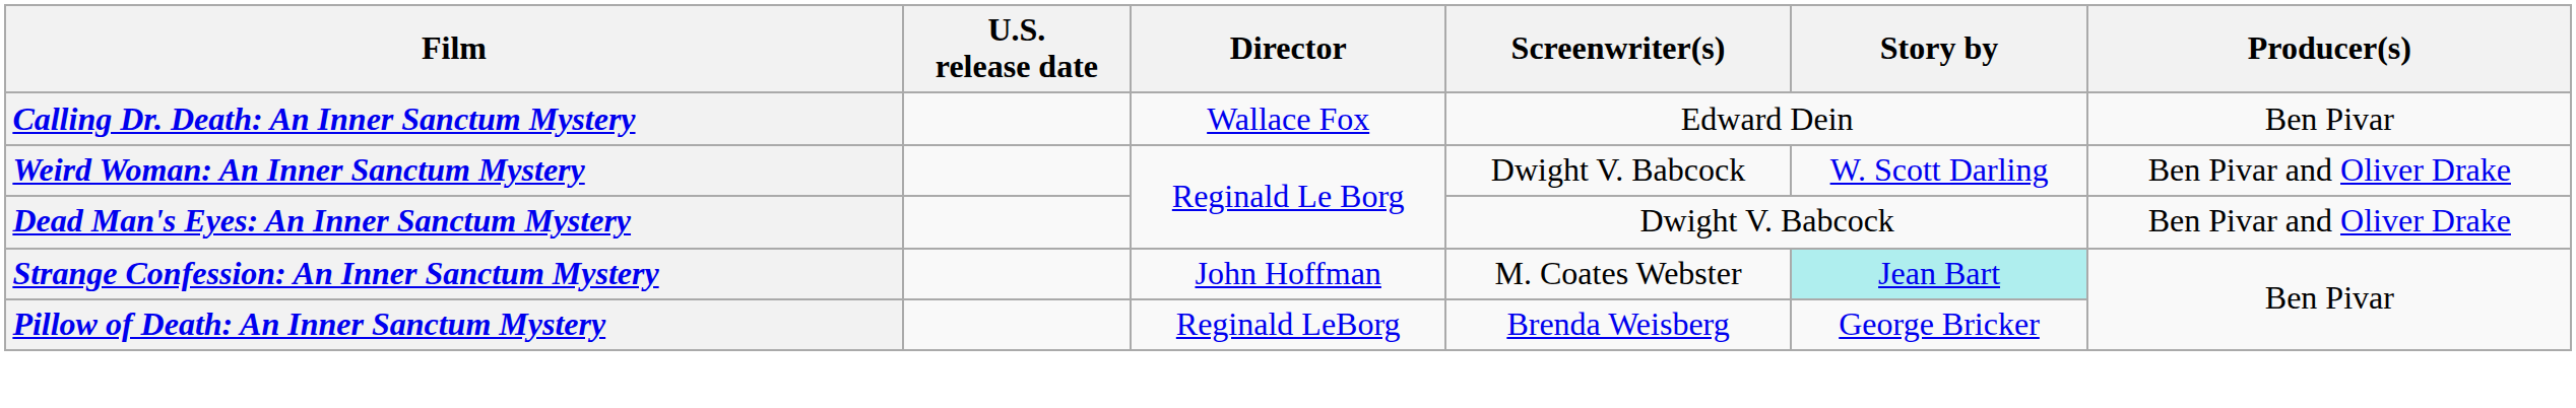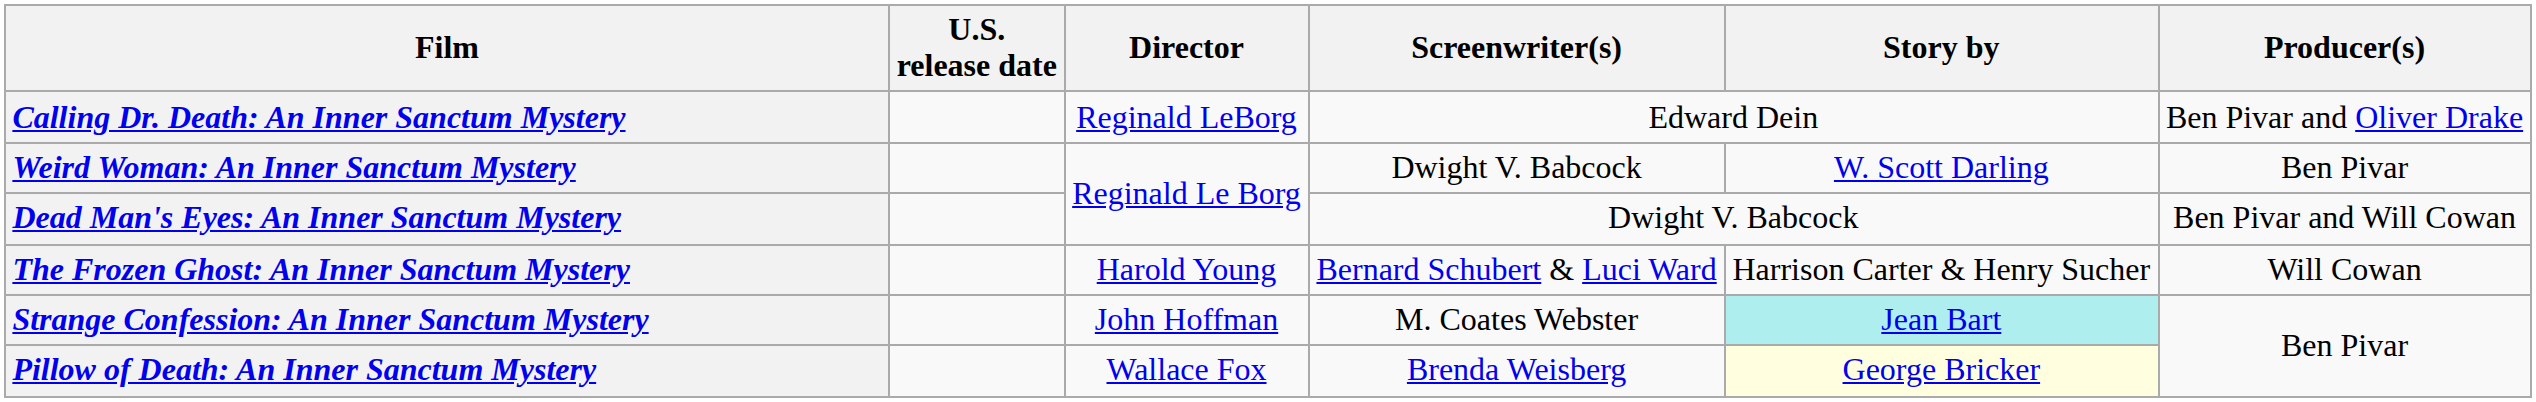 <table class="wikitable plainrowheaders" style="text-align:center" width=100%>
 <tr>
 <th scope="col" style="width:35%;">Film</th>
 <th scope="col">U.S. <br>release date</th>
 <th scope="col">Director</th>
 <th scope="col">Screenwriter(s)</th>
 <th scope="col">Story by</th>
 <th scope="col">Producer(s)</th>
 </tr>
 <tr>
 <th scope="row" style="text-align:left"><em><a href='#'>Calling Dr. Death: An Inner Sanctum Mystery</a></em></th>
 <td style="text-align:center"></td>
-<td><a href='#'>Wallace Fox</a></td>
+<td><a href='#'>Reginald LeBorg</a></td>
 <td colspan="2">Edward Dein</td>
-<td>Ben Pivar</td>
+<td>Ben Pivar and <a href='#'>Oliver Drake</a></td>
 </tr>
 <tr>
 <th scope="row" style="text-align:left"><em><a href='#'>Weird Woman: An Inner Sanctum Mystery</a></em></th>
 <td style="text-align:center"></td>
 <td rowspan="2"><a href='#'>Reginald Le Borg</a></td>
 <td>Dwight V. Babcock</td>
 <td><a href='#'>W. Scott Darling</a></td>
-<td>Ben Pivar and <a href='#'>Oliver Drake</a></td>
+<td>Ben Pivar</td>
 </tr>
 <tr>
 <th scope="row" style="text-align:left"><em><a href='#'>Dead Man's Eyes: An Inner Sanctum Mystery</a></em></th>
 <td style="text-align:center"></td>
 <td colspan="2">Dwight V. Babcock</td>
-<td>Ben Pivar and <a href='#'>Oliver Drake</a></td>
+<td>Ben Pivar and Will Cowan</td>
+</tr>
+<tr>
+<th scope="row" style="text-align:left"><em><a href='#'>The Frozen Ghost: An Inner Sanctum Mystery</a></em></th>
+<td style="text-align:center"></td>
+<td><a href='#'>Harold Young</a></td>
+<td><a href='#'>Bernard Schubert</a> & <a href='#'>Luci Ward</a></td>
+<td>Harrison Carter & Henry Sucher</td>
+<td>Will Cowan</td>
 </tr>
 <tr>
 <th scope="row" style="text-align:left"><em><a href='#'>Strange Confession: An Inner Sanctum Mystery</a></em></th>
 <td style="text-align:center"></td>
 <td><a href='#'>John Hoffman</a></td>
 <td>M. Coates Webster</td>
 <td style="background: paleturquoise;"><a href='#'>Jean Bart</a></td>
 <td rowspan="2">Ben Pivar</td>
 </tr>
 <tr>
 <th scope="row" style="text-align:left"><em><a href='#'>Pillow of Death: An Inner Sanctum Mystery</a></em></th>
 <td style="text-align:center"></td>
-<td><a href='#'>Reginald LeBorg</a></td>
+<td><a href='#'>Wallace Fox</a></td>
 <td><a href='#'>Brenda Weisberg</a></td>
-<td><a href='#'>George Bricker</a></td>
+<td style="background: lightyellow;"><a href='#'>George Bricker</a></td>
 </tr>
 <tr>
 </tr>
 </table>
